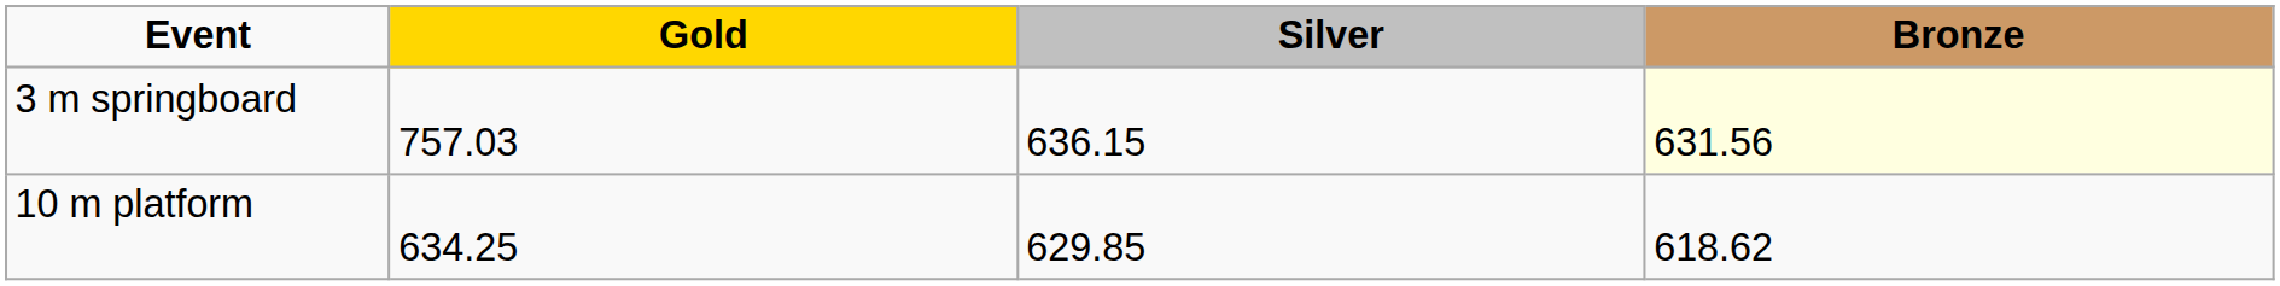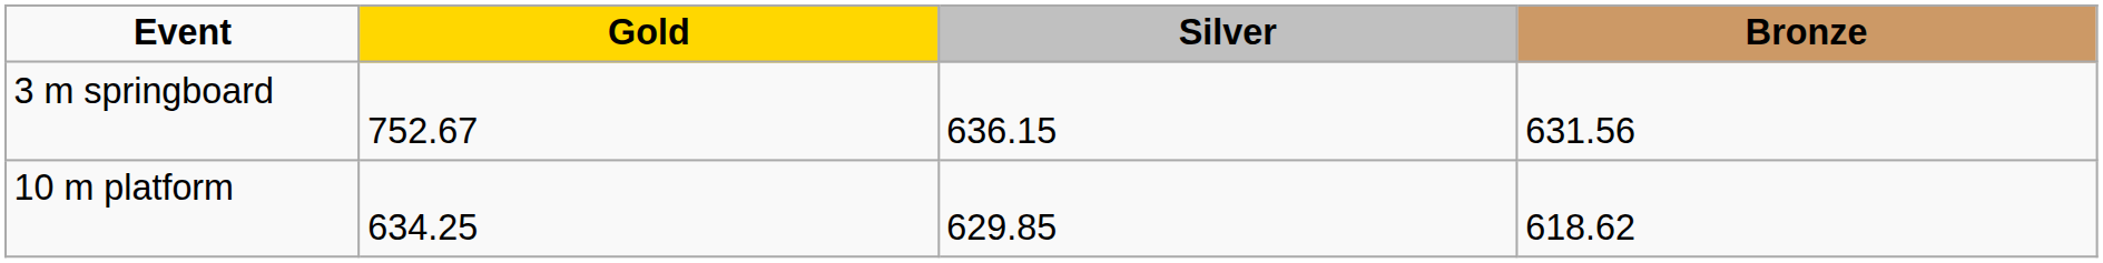 <table class="wikitable" style="text-align:left">
 <tr align="center">
 <td width=150><strong>Event</strong></td>
 <td width=250 bgcolor=gold><strong>Gold</strong></td>
 <td width=250 bgcolor=silver><strong>Silver</strong></td>
 <td width=250 bgcolor=CC9966><strong>Bronze</strong></td>
 </tr>
 <tr valign="top">
 <td>3 m springboard<br><div></div></td>
-<td><br>757.03</td>
+<td><br>752.67</td>
 <td> <br>636.15</td>
-<td style="background: lightyellow;"><br> 631.56</td>
+<td><br> 631.56</td>
 </tr>
 <tr valign="top">
 <td>10 m platform<br><div></div></td>
 <td><br>634.25</td>
 <td> <br> 629.85</td>
 <td><br> 618.62</td>
 </tr>
 </table>
